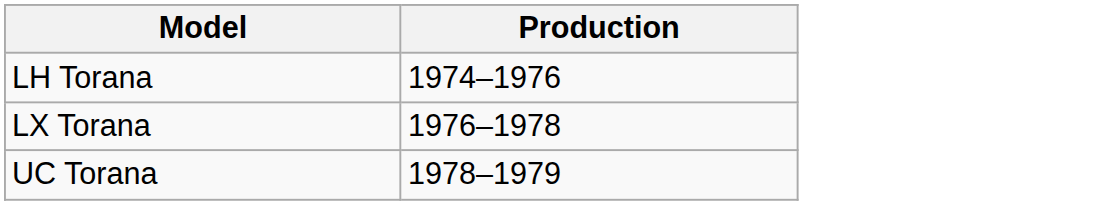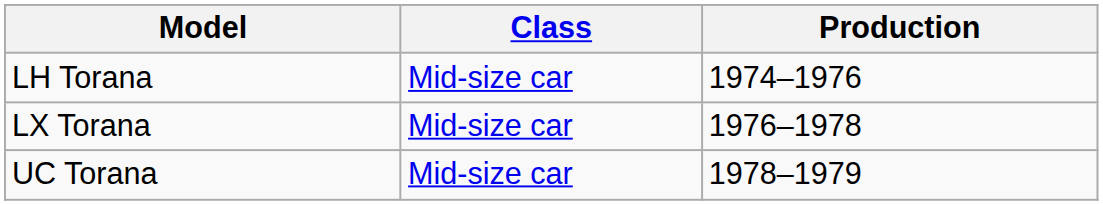 <table class="wikitable">
 <tr>
 <th style="width:200px;">Model</th>
+<th style="width:150px;"><a href='#'>Class</a></th>
 <th style="width:200px;">Production</th>
 </tr>
 <tr>
 <td valign="top">LH Torana</td>
+<td valign="top"><a href='#'>Mid-size car</a></td>
 <td valign="top">1974–1976</td>
 </tr>
 <tr>
 <td valign="top">LX Torana</td>
+<td valign="top"><a href='#'>Mid-size car</a></td>
 <td valign="top">1976–1978</td>
 </tr>
 <tr>
 <td valign="top">UC Torana</td>
+<td valign="top"><a href='#'>Mid-size car</a></td>
 <td valign="top">1978–1979</td>
 </tr>
 </table>
